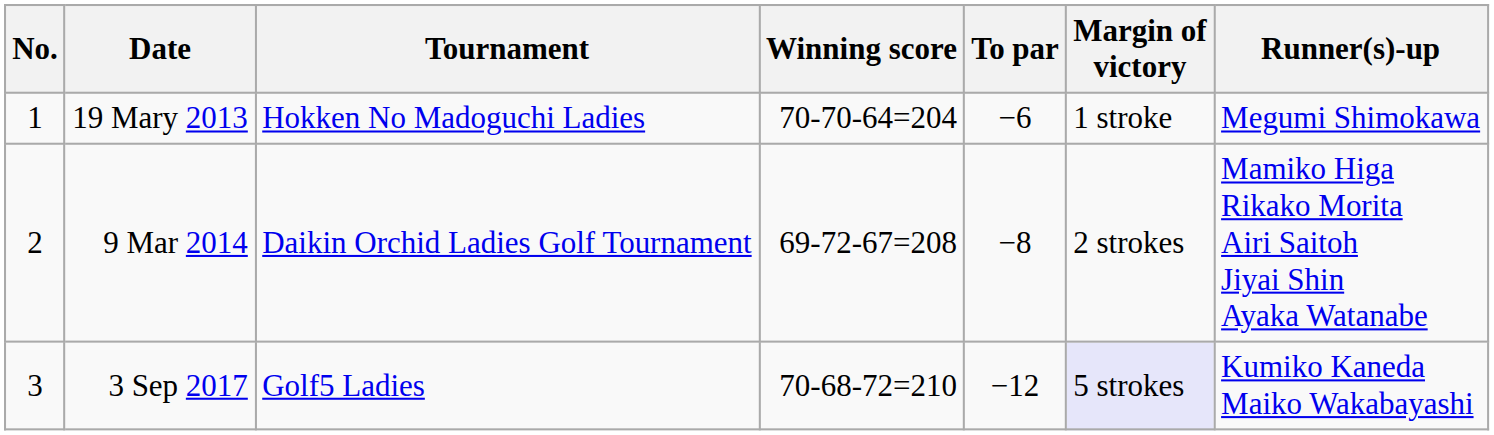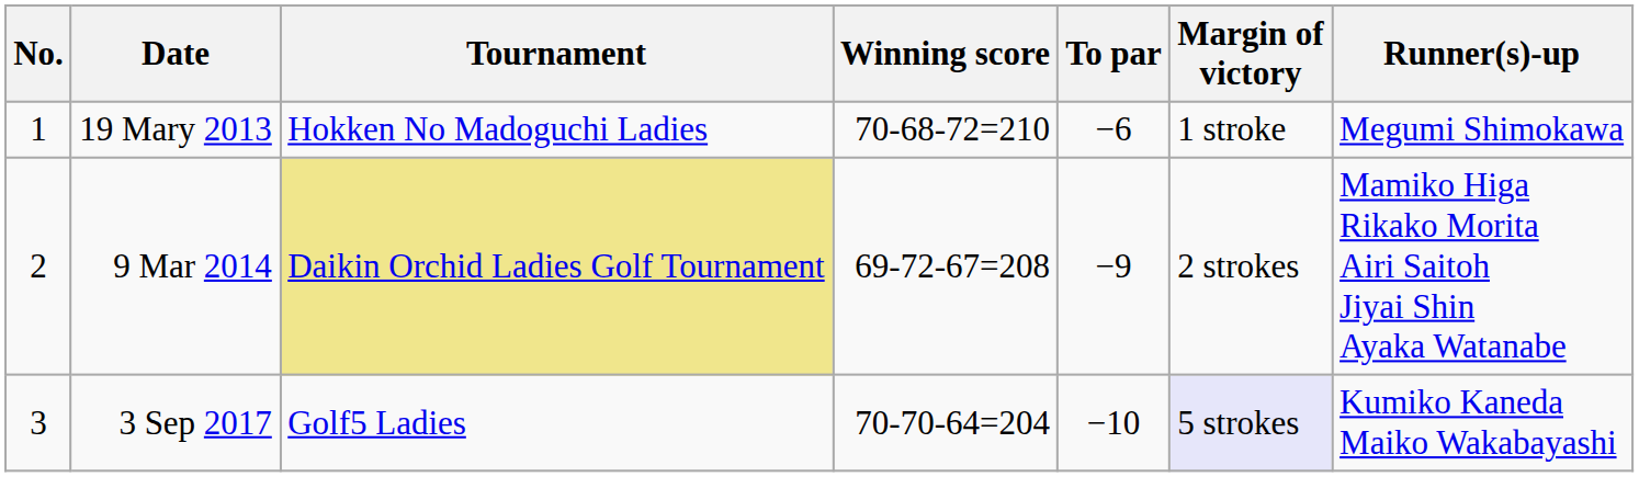 <table class="wikitable" style="font-size:95%;">
 <tr>
 <th>No.</th>
 <th>Date</th>
 <th>Tournament</th>
 <th>Winning score</th>
 <th>To par</th>
 <th>Margin of<br>victory</th>
 <th>Runner(s)-up</th>
 </tr>
 <tr>
 <td align=center>1</td>
 <td align=right>19 Mary <a href='#'>2013</a></td>
 <td><a href='#'>Hokken No Madoguchi Ladies</a></td>
-<td align=right>70-70-64=204</td>
+<td align=right>70-68-72=210</td>
 <td align=center>−6</td>
 <td>1 stroke</td>
 <td> <a href='#'>Megumi Shimokawa</a></td>
 </tr>
 <tr>
 <td align=center>2</td>
 <td align=right>9 Mar <a href='#'>2014</a></td>
-<td><a href='#'>Daikin Orchid Ladies Golf Tournament</a></td>
+<td style="background: khaki;"><a href='#'>Daikin Orchid Ladies Golf Tournament</a></td>
 <td align=right>69-72-67=208</td>
-<td align=center>−8</td>
+<td align=center>−9</td>
 <td>2 strokes</td>
 <td> <a href='#'>Mamiko Higa</a><br> <a href='#'>Rikako Morita</a><br> <a href='#'>Airi Saitoh</a><br> <a href='#'>Jiyai Shin</a><br> <a href='#'>Ayaka Watanabe</a></td>
 </tr>
 <tr>
 <td align=center>3</td>
 <td align=right>3 Sep <a href='#'>2017</a></td>
 <td><a href='#'>Golf5 Ladies</a></td>
-<td align=right>70-68-72=210</td>
-<td align=center>−12</td>
+<td align=right>70-70-64=204</td>
+<td align=center>−10</td>
 <td style="background: lavender;">5 strokes</td>
 <td> <a href='#'>Kumiko Kaneda</a><br> <a href='#'>Maiko Wakabayashi</a></td>
 </tr>
 </table>
